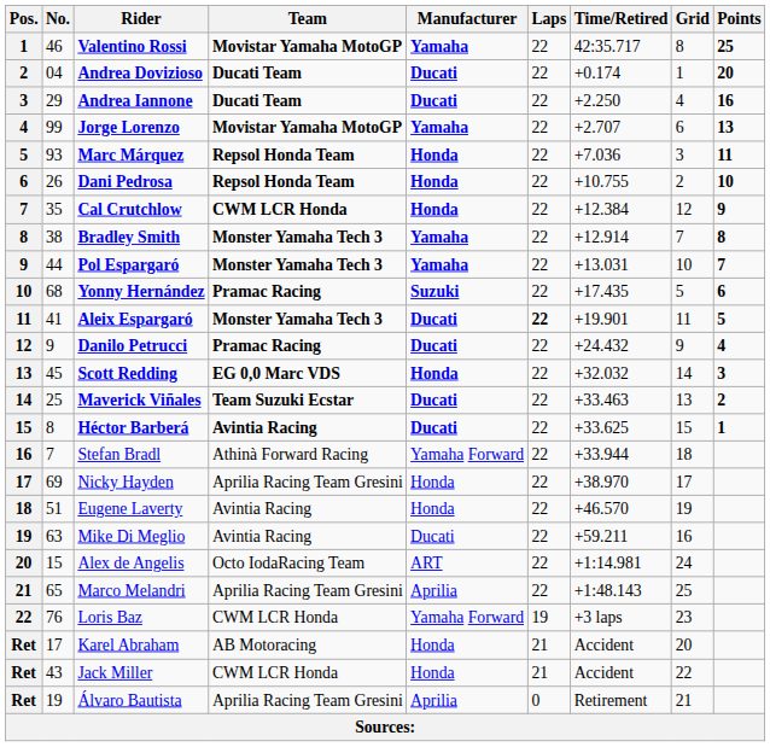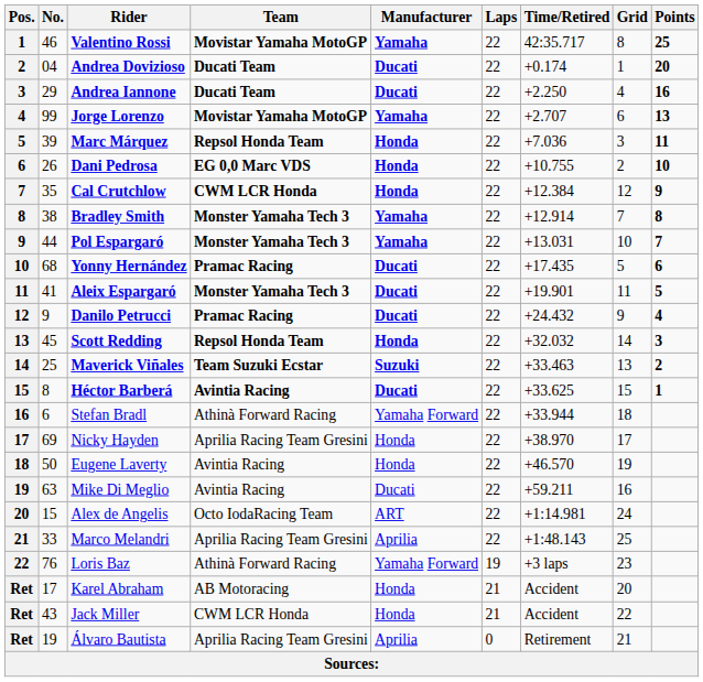 <table class="wikitable" style="font-size: 95%;">
 <tr>
 <th>Pos.</th>
 <th>No.</th>
 <th>Rider</th>
 <th>Team</th>
 <th>Manufacturer</th>
 <th>Laps</th>
 <th>Time/Retired</th>
 <th>Grid</th>
 <th>Points</th>
 </tr>
 <tr>
 <th>1</th>
 <td>46</td>
 <td> <strong><a href='#'>Valentino Rossi</a></strong></td>
 <td><strong>Movistar Yamaha MotoGP</strong></td>
 <td><strong><a href='#'>Yamaha</a></strong></td>
 <td>22</td>
 <td>42:35.717</td>
 <td>8</td>
 <td><strong>25</strong></td>
 </tr>
 <tr>
 <th>2</th>
 <td>04</td>
 <td> <strong><a href='#'>Andrea Dovizioso</a></strong></td>
 <td><strong>Ducati Team</strong></td>
 <td><strong><a href='#'>Ducati</a></strong></td>
 <td>22</td>
 <td>+0.174</td>
 <td>1</td>
 <td><strong>20</strong></td>
 </tr>
 <tr>
 <th>3</th>
 <td>29</td>
 <td> <strong><a href='#'>Andrea Iannone</a></strong></td>
 <td><strong>Ducati Team</strong></td>
 <td><strong><a href='#'>Ducati</a></strong></td>
 <td>22</td>
 <td>+2.250</td>
 <td>4</td>
 <td><strong>16</strong></td>
 </tr>
 <tr>
 <th>4</th>
 <td>99</td>
 <td> <strong><a href='#'>Jorge Lorenzo</a></strong></td>
 <td><strong>Movistar Yamaha MotoGP</strong></td>
 <td><strong><a href='#'>Yamaha</a></strong></td>
 <td>22</td>
 <td>+2.707</td>
 <td>6</td>
 <td><strong>13</strong></td>
 </tr>
 <tr>
 <th>5</th>
-<td>93</td>
+<td>39</td>
 <td> <strong><a href='#'>Marc Márquez</a></strong></td>
 <td><strong>Repsol Honda Team</strong></td>
 <td><strong><a href='#'>Honda</a></strong></td>
 <td>22</td>
 <td>+7.036</td>
 <td>3</td>
 <td><strong>11</strong></td>
 </tr>
 <tr>
 <th>6</th>
 <td>26</td>
 <td> <strong><a href='#'>Dani Pedrosa</a></strong></td>
-<td><strong>Repsol Honda Team</strong></td>
+<td><strong>EG 0,0 Marc VDS</strong></td>
 <td><strong><a href='#'>Honda</a></strong></td>
 <td>22</td>
 <td>+10.755</td>
 <td>2</td>
 <td><strong>10</strong></td>
 </tr>
 <tr>
 <th>7</th>
 <td>35</td>
 <td> <strong><a href='#'>Cal Crutchlow</a></strong></td>
 <td><strong>CWM LCR Honda</strong></td>
 <td><strong><a href='#'>Honda</a></strong></td>
 <td>22</td>
 <td>+12.384</td>
 <td>12</td>
 <td><strong>9</strong></td>
 </tr>
 <tr>
 <th>8</th>
 <td>38</td>
 <td> <strong><a href='#'>Bradley Smith</a></strong></td>
 <td><strong>Monster Yamaha Tech 3</strong></td>
 <td><strong><a href='#'>Yamaha</a></strong></td>
 <td>22</td>
 <td>+12.914</td>
 <td>7</td>
 <td><strong>8</strong></td>
 </tr>
 <tr>
 <th>9</th>
 <td>44</td>
 <td> <strong><a href='#'>Pol Espargaró</a></strong></td>
 <td><strong>Monster Yamaha Tech 3</strong></td>
 <td><strong><a href='#'>Yamaha</a></strong></td>
 <td>22</td>
 <td>+13.031</td>
 <td>10</td>
 <td><strong>7</strong></td>
 </tr>
 <tr>
 <th>10</th>
 <td>68</td>
 <td> <strong><a href='#'>Yonny Hernández</a></strong></td>
 <td><strong>Pramac Racing</strong></td>
-<td><strong><a href='#'>Suzuki</a></strong></td>
+<td><strong><a href='#'>Ducati</a></strong></td>
 <td>22</td>
 <td>+17.435</td>
 <td>5</td>
 <td><strong>6</strong></td>
 </tr>
 <tr>
 <th>11</th>
 <td>41</td>
 <td> <strong><a href='#'>Aleix Espargaró</a></strong></td>
 <td><strong>Monster Yamaha Tech 3</strong></td>
 <td><strong><a href='#'>Ducati</a></strong></td>
-<td><strong>22</strong></td>
+<td>22</td>
 <td>+19.901</td>
 <td>11</td>
 <td><strong>5</strong></td>
 </tr>
 <tr>
 <th>12</th>
 <td>9</td>
 <td> <strong><a href='#'>Danilo Petrucci</a></strong></td>
 <td><strong>Pramac Racing</strong></td>
 <td><strong><a href='#'>Ducati</a></strong></td>
 <td>22</td>
 <td>+24.432</td>
 <td>9</td>
 <td><strong>4</strong></td>
 </tr>
 <tr>
 <th>13</th>
 <td>45</td>
 <td> <strong><a href='#'>Scott Redding</a></strong></td>
-<td><strong>EG 0,0 Marc VDS</strong></td>
+<td><strong>Repsol Honda Team</strong></td>
 <td><strong><a href='#'>Honda</a></strong></td>
 <td>22</td>
 <td>+32.032</td>
 <td>14</td>
 <td><strong>3</strong></td>
 </tr>
 <tr>
 <th>14</th>
 <td>25</td>
 <td> <strong><a href='#'>Maverick Viñales</a></strong></td>
 <td><strong>Team Suzuki Ecstar</strong></td>
-<td><strong><a href='#'>Ducati</a></strong></td>
+<td><strong><a href='#'>Suzuki</a></strong></td>
 <td>22</td>
 <td>+33.463</td>
 <td>13</td>
 <td><strong>2</strong></td>
 </tr>
 <tr>
 <th>15</th>
 <td>8</td>
 <td> <strong><a href='#'>Héctor Barberá</a></strong></td>
 <td><strong>Avintia Racing</strong></td>
 <td><strong><a href='#'>Ducati</a></strong></td>
 <td>22</td>
 <td>+33.625</td>
 <td>15</td>
 <td><strong>1</strong></td>
 </tr>
 <tr>
 <th>16</th>
-<td>7</td>
+<td>6</td>
 <td> <a href='#'>Stefan Bradl</a></td>
 <td>Athinà Forward Racing</td>
 <td><a href='#'>Yamaha</a> <a href='#'>Forward</a></td>
 <td>22</td>
 <td>+33.944</td>
 <td>18</td>
 <td></td>
 </tr>
 <tr>
 <th>17</th>
 <td>69</td>
 <td> <a href='#'>Nicky Hayden</a></td>
 <td>Aprilia Racing Team Gresini</td>
 <td><a href='#'>Honda</a></td>
 <td>22</td>
 <td>+38.970</td>
 <td>17</td>
 <td></td>
 </tr>
 <tr>
 <th>18</th>
-<td>51</td>
+<td>50</td>
 <td> <a href='#'>Eugene Laverty</a></td>
 <td>Avintia Racing</td>
 <td><a href='#'>Honda</a></td>
 <td>22</td>
 <td>+46.570</td>
 <td>19</td>
 <td></td>
 </tr>
 <tr>
 <th>19</th>
 <td>63</td>
 <td> <a href='#'>Mike Di Meglio</a></td>
 <td>Avintia Racing</td>
 <td><a href='#'>Ducati</a></td>
 <td>22</td>
 <td>+59.211</td>
 <td>16</td>
 <td></td>
 </tr>
 <tr>
 <th>20</th>
 <td>15</td>
 <td> <a href='#'>Alex de Angelis</a></td>
 <td>Octo IodaRacing Team</td>
 <td><a href='#'>ART</a></td>
 <td>22</td>
 <td>+1:14.981</td>
 <td>24</td>
 <td></td>
 </tr>
 <tr>
 <th>21</th>
-<td>65</td>
+<td>33</td>
 <td> <a href='#'>Marco Melandri</a></td>
 <td>Aprilia Racing Team Gresini</td>
 <td><a href='#'>Aprilia</a></td>
 <td>22</td>
 <td>+1:48.143</td>
 <td>25</td>
 <td></td>
 </tr>
 <tr>
 <th>22</th>
 <td>76</td>
 <td> <a href='#'>Loris Baz</a></td>
-<td>CWM LCR Honda</td>
+<td>Athinà Forward Racing</td>
 <td><a href='#'>Yamaha</a> <a href='#'>Forward</a></td>
 <td>19</td>
 <td>+3 laps</td>
 <td>23</td>
 <td></td>
 </tr>
 <tr>
 <th>Ret</th>
 <td>17</td>
 <td> <a href='#'>Karel Abraham</a></td>
 <td>AB Motoracing</td>
 <td><a href='#'>Honda</a></td>
 <td>21</td>
 <td>Accident</td>
 <td>20</td>
 <td></td>
 </tr>
 <tr>
 <th>Ret</th>
 <td>43</td>
 <td> <a href='#'>Jack Miller</a></td>
 <td>CWM LCR Honda</td>
 <td><a href='#'>Honda</a></td>
 <td>21</td>
 <td>Accident</td>
 <td>22</td>
 <td></td>
 </tr>
 <tr>
 <th>Ret</th>
 <td>19</td>
 <td> <a href='#'>Álvaro Bautista</a></td>
 <td>Aprilia Racing Team Gresini</td>
 <td><a href='#'>Aprilia</a></td>
 <td>0</td>
 <td>Retirement</td>
 <td>21</td>
 <td></td>
 </tr>
 <tr>
 <th colspan=9>Sources: </th>
 </tr>
 </table>
